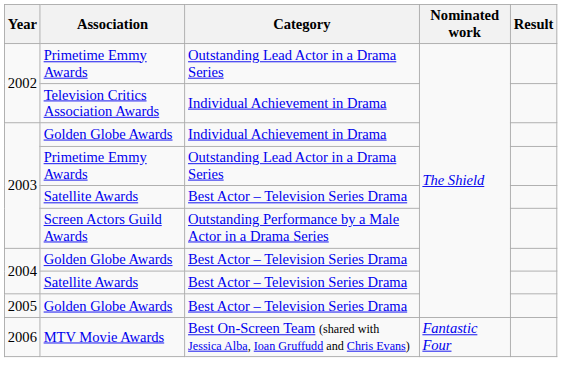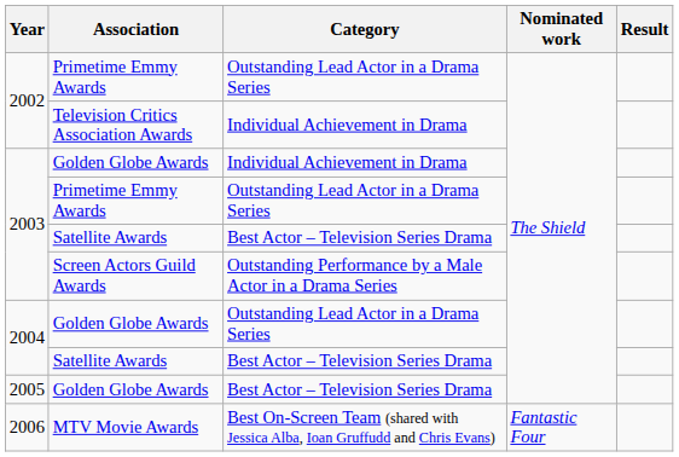 <table class="wikitable sortable">
 <tr>
 <th>Year</th>
 <th>Association</th>
 <th>Category</th>
 <th>Nominated work</th>
 <th>Result</th>
 </tr>
 <tr>
 <td rowspan="2">2002</td>
 <td><a href='#'>Primetime Emmy Awards</a></td>
 <td><a href='#'>Outstanding Lead Actor in a Drama Series</a></td>
 <td rowspan="9"><em><a href='#'>The Shield</a></em></td>
 <td></td>
 </tr>
 <tr>
 <td><a href='#'>Television Critics Association Awards</a></td>
 <td><a href='#'>Individual Achievement in Drama</a></td>
 <td></td>
 </tr>
 <tr>
 <td rowspan="4">2003</td>
 <td><a href='#'>Golden Globe Awards</a></td>
 <td><a href='#'>Individual Achievement in Drama</a></td>
 <td></td>
 </tr>
 <tr>
 <td><a href='#'>Primetime Emmy Awards</a></td>
 <td><a href='#'>Outstanding Lead Actor in a Drama Series</a></td>
 <td></td>
 </tr>
 <tr>
 <td><a href='#'>Satellite Awards</a></td>
 <td><a href='#'>Best Actor – Television Series Drama</a></td>
 <td></td>
 </tr>
 <tr>
 <td><a href='#'>Screen Actors Guild Awards</a></td>
 <td><a href='#'>Outstanding Performance by a Male Actor in a Drama Series</a></td>
 <td></td>
 </tr>
 <tr>
 <td rowspan="2">2004</td>
 <td><a href='#'>Golden Globe Awards</a></td>
-<td><a href='#'>Best Actor – Television Series Drama</a></td>
+<td><a href='#'>Outstanding Lead Actor in a Drama Series</a></td>
 <td></td>
 </tr>
 <tr>
 <td><a href='#'>Satellite Awards</a></td>
 <td><a href='#'>Best Actor – Television Series Drama</a></td>
 <td></td>
 </tr>
 <tr>
 <td>2005</td>
 <td><a href='#'>Golden Globe Awards</a></td>
 <td><a href='#'>Best Actor – Television Series Drama</a></td>
 <td></td>
 </tr>
 <tr>
 <td>2006</td>
 <td><a href='#'>MTV Movie Awards</a></td>
 <td><a href='#'>Best On-Screen Team</a> <small>(shared with <a href='#'>Jessica Alba</a>, <a href='#'>Ioan Gruffudd</a> and <a href='#'>Chris Evans</a>)</small></td>
 <td><em><a href='#'>Fantastic Four</a></em></td>
 <td></td>
 </tr>
 </table>
